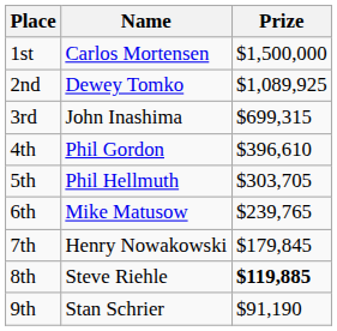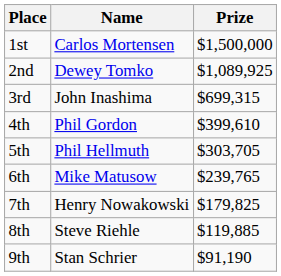 <table class="wikitable">
 <tr>
 <th bgcolor="#FFEBAD">Place</th>
 <th bgcolor="#FFEBAD">Name</th>
 <th bgcolor="#FFEBAD">Prize</th>
 </tr>
 <tr>
 <td>1st</td>
 <td><a href='#'>Carlos Mortensen</a></td>
 <td>$1,500,000</td>
 </tr>
 <tr>
 <td>2nd</td>
 <td><a href='#'>Dewey Tomko</a></td>
 <td>$1,089,925</td>
 </tr>
 <tr>
 <td>3rd</td>
 <td>John Inashima</td>
 <td>$699,315</td>
 </tr>
 <tr>
 <td>4th</td>
 <td><a href='#'>Phil Gordon</a></td>
-<td>$396,610</td>
+<td>$399,610</td>
 </tr>
 <tr>
 <td>5th</td>
 <td><a href='#'>Phil Hellmuth</a></td>
 <td>$303,705</td>
 </tr>
 <tr>
 <td>6th</td>
 <td><a href='#'>Mike Matusow</a></td>
 <td>$239,765</td>
 </tr>
 <tr>
 <td>7th</td>
 <td>Henry Nowakowski</td>
-<td>$179,845</td>
+<td>$179,825</td>
 </tr>
 <tr>
 <td>8th</td>
 <td>Steve Riehle</td>
-<td><strong>$119,885</strong></td>
+<td>$119,885</td>
 </tr>
 <tr>
 <td>9th</td>
 <td>Stan Schrier</td>
 <td>$91,190</td>
 </tr>
 </table>
